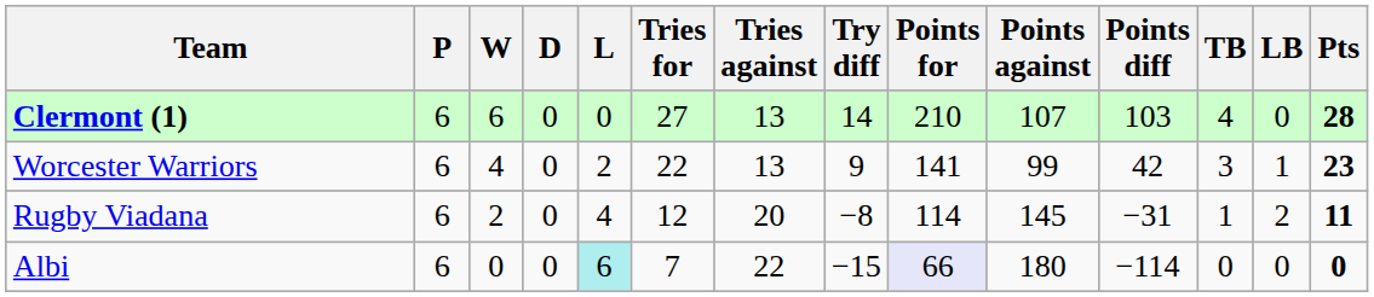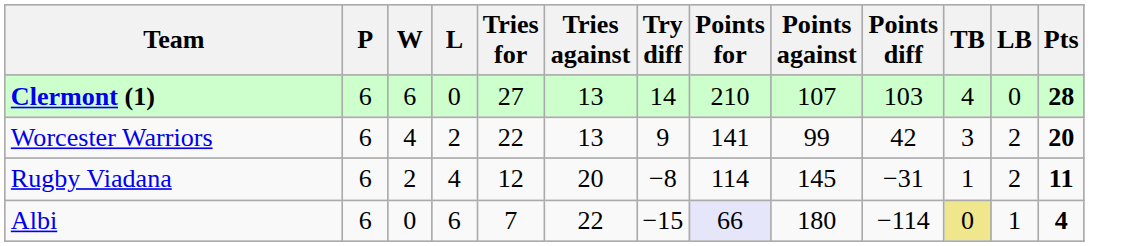 <table class="wikitable" style="text-align: center;">
 <tr>
 <th width="200">Team</th>
 <th width="20">P</th>
 <th width="20">W</th>
-<th width="20">D</th>
 <th width="20">L</th>
 <th width="20">Tries for</th>
 <th width="20">Tries against</th>
 <th width="20">Try diff</th>
 <th width="20">Points for</th>
 <th width="20">Points against</th>
 <th width="25">Points diff</th>
 <th width="20">TB</th>
 <th width="20">LB</th>
 <th width="20">Pts</th>
 </tr>
 <tr bgcolor="#ccffcc">
 <td align="left"> <strong><a href='#'>Clermont</a> (1)</strong></td>
 <td>6</td>
 <td>6</td>
 <td>0</td>
-<td>0</td>
 <td>27</td>
 <td>13</td>
 <td>14</td>
 <td>210</td>
 <td>107</td>
 <td>103</td>
 <td>4</td>
 <td>0</td>
 <td><strong>28</strong></td>
 </tr>
 <tr>
 <td align="left"> <a href='#'>Worcester Warriors</a></td>
 <td>6</td>
 <td>4</td>
-<td>0</td>
 <td>2</td>
 <td>22</td>
 <td>13</td>
 <td>9</td>
 <td>141</td>
 <td>99</td>
 <td>42</td>
 <td>3</td>
-<td>1</td>
-<td><strong>23</strong></td>
+<td>2</td>
+<td><strong>20</strong></td>
 </tr>
 <tr>
 <td align="left"> <a href='#'>Rugby Viadana</a></td>
 <td>6</td>
 <td>2</td>
-<td>0</td>
 <td>4</td>
 <td>12</td>
 <td>20</td>
 <td>−8</td>
 <td>114</td>
 <td>145</td>
 <td>−31</td>
 <td>1</td>
 <td>2</td>
 <td><strong>11</strong></td>
 </tr>
 <tr>
 <td align="left"> <a href='#'>Albi</a></td>
 <td>6</td>
 <td>0</td>
-<td>0</td>
-<td style="background: paleturquoise;">6</td>
+<td>6</td>
 <td>7</td>
 <td>22</td>
 <td>−15</td>
 <td style="background: lavender;">66</td>
 <td>180</td>
 <td>−114</td>
-<td>0</td>
-<td>0</td>
-<td><strong>0</strong></td>
+<td style="background: khaki;">0</td>
+<td>1</td>
+<td><strong>4</strong></td>
 </tr>
 </table>
